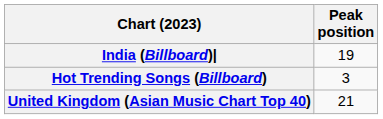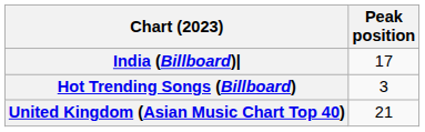 <table class="wikitable sortable plainrowheaders" style="text-align:center">
 <tr>
 <th scope="col">Chart (2023)</th>
 <th scope="col">Peak<br>position</th>
 </tr>
 <tr>
 <th scope="row"><a href='#'>India</a> (<em><a href='#'>Billboard</a></em>)|</th>
-<td>19</td>
+<td>17</td>
 </tr>
 <tr>
 <th scope="row"><a href='#'>Hot Trending Songs</a> (<em><a href='#'>Billboard</a></em>)</th>
 <td>3</td>
 </tr>
 <tr>
 <th scope="row"><a href='#'>United Kingdom</a> (<a href='#'>Asian Music Chart Top 40</a>)</th>
 <td>21</td>
 </tr>
 </table>
